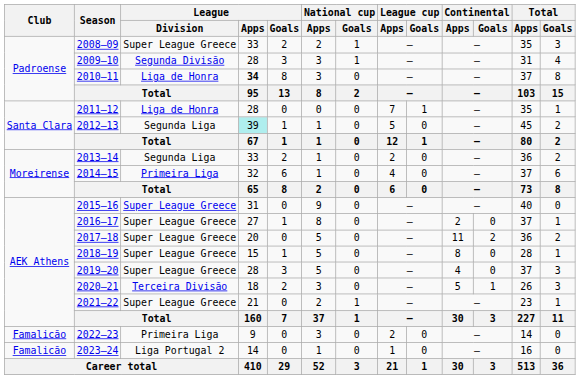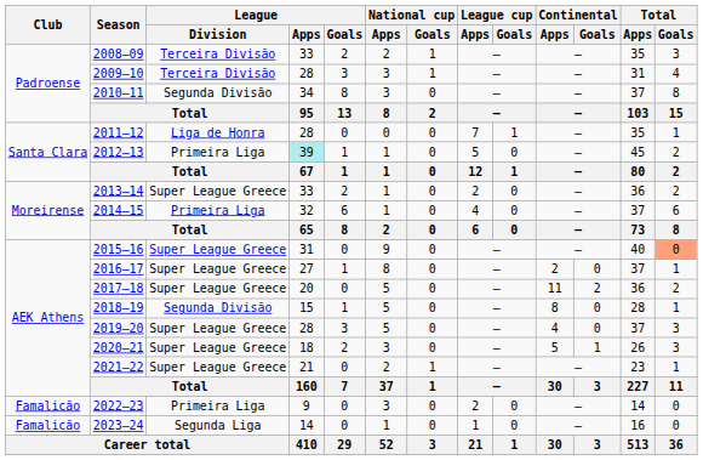 <table class="wikitable" style="text-align:center">
 <tr>
 <th rowspan="2">Club</th>
 <th rowspan="2">Season</th>
 <th colspan="3">League</th>
 <th colspan="2">National cup</th>
 <th colspan="2">League cup</th>
 <th colspan="2">Continental</th>
 <th colspan="2">Total</th>
 </tr>
 <tr>
 <th>Division</th>
 <th>Apps</th>
 <th>Goals</th>
 <th>Apps</th>
 <th>Goals</th>
 <th>Apps</th>
 <th>Goals</th>
 <th>Apps</th>
 <th>Goals</th>
 <th>Apps</th>
 <th>Goals</th>
 </tr>
 <tr>
 <td rowspan="4"><a href='#'>Padroense</a></td>
 <td><a href='#'>2008–09</a></td>
-<td>Super League Greece</td>
+<td><a href='#'>Terceira Divisão</a></td>
 <td>33</td>
 <td>2</td>
 <td>2</td>
 <td>1</td>
 <td colspan="2">—</td>
 <td colspan="2">—</td>
 <td>35</td>
 <td>3</td>
 </tr>
 <tr>
 <td><a href='#'>2009–10</a></td>
-<td><a href='#'>Segunda Divisão</a></td>
+<td><a href='#'>Terceira Divisão</a></td>
 <td>28</td>
 <td>3</td>
 <td>3</td>
 <td>1</td>
 <td colspan="2">—</td>
 <td colspan="2">—</td>
 <td>31</td>
 <td>4</td>
 </tr>
 <tr>
 <td><a href='#'>2010–11</a></td>
-<td><a href='#'>Liga de Honra</a></td>
-<td><strong>34</strong></td>
+<td>Segunda Divisão</td>
+<td>34</td>
 <td>8</td>
 <td>3</td>
 <td>0</td>
 <td colspan="2">—</td>
 <td colspan="2">—</td>
 <td>37</td>
 <td>8</td>
 </tr>
 <tr>
 <th colspan="2">Total</th>
 <th>95</th>
 <th>13</th>
 <th>8</th>
 <th>2</th>
 <th colspan="2">—</th>
 <th colspan="2">—</th>
 <th>103</th>
 <th>15</th>
 </tr>
 <tr>
 <td rowspan="3"><a href='#'>Santa Clara</a></td>
 <td><a href='#'>2011–12</a></td>
 <td><a href='#'>Liga de Honra</a></td>
 <td>28</td>
 <td>0</td>
 <td>0</td>
 <td>0</td>
 <td>7</td>
 <td>1</td>
 <td colspan="2">—</td>
 <td>35</td>
 <td>1</td>
 </tr>
 <tr>
 <td><a href='#'>2012–13</a></td>
-<td>Segunda Liga</td>
+<td>Primeira Liga</td>
 <td style="background: paleturquoise;">39</td>
 <td>1</td>
 <td>1</td>
 <td>0</td>
 <td>5</td>
 <td>0</td>
 <td colspan="2">—</td>
 <td>45</td>
 <td>2</td>
 </tr>
 <tr>
 <th colspan="2">Total</th>
 <th>67</th>
 <th>1</th>
 <th>1</th>
 <th>0</th>
 <th>12</th>
 <th>1</th>
 <th colspan="2">—</th>
 <th>80</th>
 <th>2</th>
 </tr>
 <tr>
 <td rowspan="3"><a href='#'>Moreirense</a></td>
 <td><a href='#'>2013–14</a></td>
-<td>Segunda Liga</td>
+<td>Super League Greece</td>
 <td>33</td>
 <td>2</td>
 <td>1</td>
 <td>0</td>
 <td>2</td>
 <td>0</td>
 <td colspan="2">—</td>
 <td>36</td>
 <td>2</td>
 </tr>
 <tr>
 <td><a href='#'>2014–15</a></td>
 <td><a href='#'>Primeira Liga</a></td>
 <td>32</td>
 <td>6</td>
 <td>1</td>
 <td>0</td>
 <td>4</td>
 <td>0</td>
 <td colspan="2">—</td>
 <td>37</td>
 <td>6</td>
 </tr>
 <tr>
 <th colspan="2">Total</th>
 <th>65</th>
 <th>8</th>
 <th>2</th>
 <th>0</th>
 <th>6</th>
 <th>0</th>
 <th colspan="2">—</th>
 <th>73</th>
 <th>8</th>
 </tr>
 <tr>
 <td rowspan="8"><a href='#'>AEK Athens</a></td>
 <td><a href='#'>2015–16</a></td>
 <td><a href='#'>Super League Greece</a></td>
 <td>31</td>
 <td>0</td>
 <td>9</td>
 <td>0</td>
 <td colspan="2">—</td>
 <td colspan="2">—</td>
 <td>40</td>
-<td>0</td>
+<td style="background: lightsalmon;">0</td>
 </tr>
 <tr>
 <td><a href='#'>2016–17</a></td>
 <td>Super League Greece</td>
 <td>27</td>
 <td>1</td>
 <td>8</td>
 <td>0</td>
 <td colspan="2">—</td>
 <td>2</td>
 <td>0</td>
 <td>37</td>
 <td>1</td>
 </tr>
 <tr>
 <td><a href='#'>2017–18</a></td>
 <td>Super League Greece</td>
 <td>20</td>
 <td>0</td>
 <td>5</td>
 <td>0</td>
 <td colspan="2">—</td>
 <td>11</td>
 <td>2</td>
 <td>36</td>
 <td>2</td>
 </tr>
 <tr>
 <td><a href='#'>2018–19</a></td>
-<td>Super League Greece</td>
+<td><a href='#'>Segunda Divisão</a></td>
 <td>15</td>
 <td>1</td>
 <td>5</td>
 <td>0</td>
 <td colspan="2">—</td>
 <td>8</td>
 <td>0</td>
 <td>28</td>
 <td>1</td>
 </tr>
 <tr>
 <td><a href='#'>2019–20</a></td>
 <td>Super League Greece</td>
 <td>28</td>
 <td>3</td>
 <td>5</td>
 <td>0</td>
 <td colspan="2">—</td>
 <td>4</td>
 <td>0</td>
 <td>37</td>
 <td>3</td>
 </tr>
 <tr>
 <td><a href='#'>2020–21</a></td>
-<td><a href='#'>Terceira Divisão</a></td>
+<td>Super League Greece</td>
 <td>18</td>
 <td>2</td>
 <td>3</td>
 <td>0</td>
 <td colspan="2">—</td>
 <td>5</td>
 <td>1</td>
 <td>26</td>
 <td>3</td>
 </tr>
 <tr>
 <td><a href='#'>2021–22</a></td>
 <td>Super League Greece</td>
 <td>21</td>
 <td>0</td>
 <td>2</td>
 <td>1</td>
 <td colspan="2">—</td>
 <td colspan="2">—</td>
 <td>23</td>
 <td>1</td>
 </tr>
 <tr>
 <th colspan="2">Total</th>
 <th>160</th>
 <th>7</th>
 <th>37</th>
 <th>1</th>
 <th colspan="2">—</th>
 <th>30</th>
 <th>3</th>
 <th>227</th>
 <th>11</th>
 </tr>
 <tr>
 <td><a href='#'>Famalicão</a></td>
 <td><a href='#'>2022–23</a></td>
 <td>Primeira Liga</td>
 <td>9</td>
 <td>0</td>
 <td>3</td>
 <td>0</td>
 <td>2</td>
 <td>0</td>
 <td colspan="2">—</td>
 <td>14</td>
 <td>0</td>
 </tr>
 <tr>
 <td><a href='#'>Famalicão</a></td>
 <td><a href='#'>2023–24</a></td>
-<td>Liga Portugal 2</td>
+<td>Segunda Liga</td>
 <td>14</td>
 <td>0</td>
 <td>1</td>
 <td>0</td>
 <td>1</td>
 <td>0</td>
 <td colspan="2">—</td>
 <td>16</td>
 <td>0</td>
 </tr>
 <tr>
 <th colspan="3">Career total</th>
 <th>410</th>
 <th>29</th>
 <th>52</th>
 <th>3</th>
 <th>21</th>
 <th>1</th>
 <th>30</th>
 <th>3</th>
 <th>513</th>
 <th>36</th>
 </tr>
 </table>
